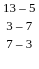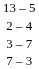 <table style="text-align:center">
 <tr>
 <th width=200></th>
 <th width=100></th>
 <th width=200></th>
 </tr>
 <tr>
 <td align=right><strong></strong></td>
 <td>13 – 5</td>
 <td align=left></td>
 </tr>
 <tr>
 <td align=right></td>
+<td>2 – 4</td>
+<td align=left><strong></strong></td>
+</tr>
+<tr>
+<td align=right></td>
 <td>3 – 7</td>
 <td align=left><strong></strong></td>
 </tr>
 <tr>
 <td align=right><strong></strong></td>
 <td>7 – 3</td>
 <td align=left></td>
 </tr>
 </table>
